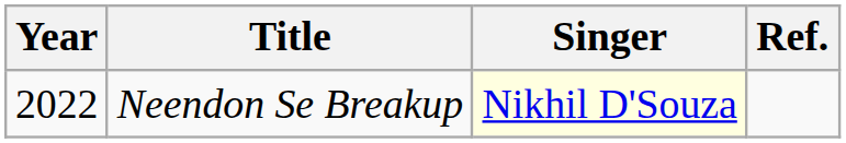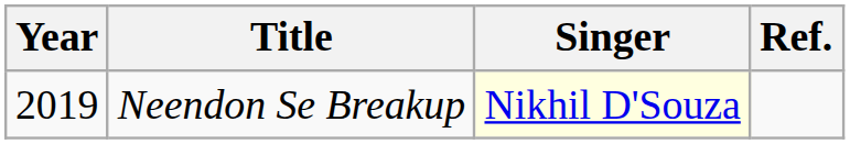 <table class="wikitable">
 <tr>
 <th>Year</th>
 <th>Title</th>
 <th>Singer</th>
 <th>Ref.</th>
 </tr>
 <tr>
-<td>2022</td>
+<td>2019</td>
 <td><em>Neendon Se Breakup</em></td>
 <td style="background: lightyellow;"><a href='#'>Nikhil D'Souza</a></td>
 <td></td>
 </tr>
 </table>
